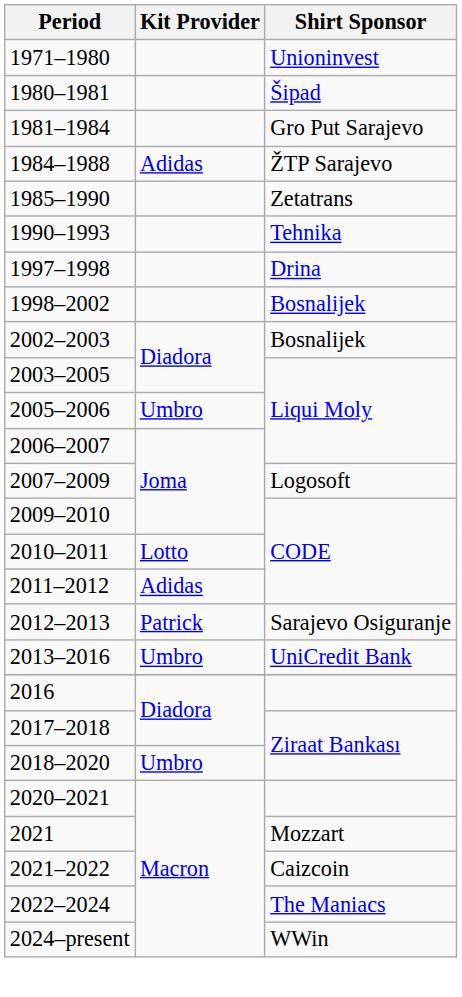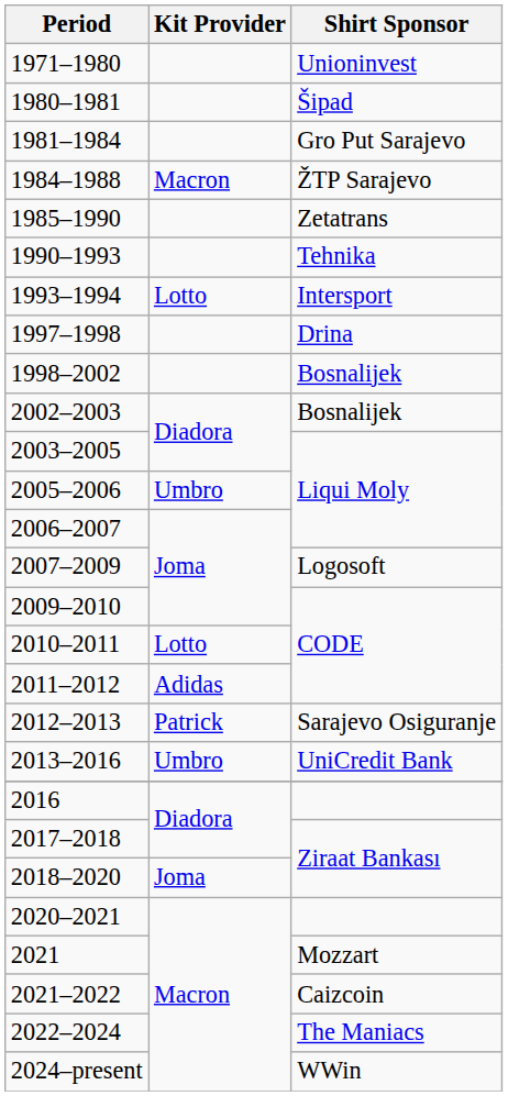 <table class="wikitable">
 <tr>
 <th>Period</th>
 <th>Kit Provider</th>
 <th>Shirt Sponsor</th>
 </tr>
 <tr>
 <td>1971–1980</td>
 <td></td>
 <td><a href='#'>Unioninvest</a></td>
 </tr>
 <tr>
 <td>1980–1981</td>
 <td></td>
 <td><a href='#'>Šipad</a></td>
 </tr>
 <tr>
 <td>1981–1984</td>
 <td></td>
 <td>Gro Put Sarajevo</td>
 </tr>
 <tr>
 <td>1984–1988</td>
-<td> <a href='#'>Adidas</a></td>
+<td> <a href='#'>Macron</a></td>
 <td>ŽTP Sarajevo</td>
 </tr>
 <tr>
 <td>1985–1990</td>
 <td></td>
 <td>Zetatrans</td>
 </tr>
 <tr>
 <td>1990–1993</td>
 <td></td>
 <td><a href='#'>Tehnika</a></td>
+</tr>
+<tr>
+<td>1993–1994</td>
+<td> <a href='#'>Lotto</a></td>
+<td><a href='#'>Intersport</a></td>
 </tr>
 <tr>
 <td>1997–1998</td>
 <td></td>
 <td><a href='#'>Drina</a></td>
 </tr>
 <tr>
 <td>1998–2002</td>
 <td></td>
 <td><a href='#'>Bosnalijek</a></td>
 </tr>
 <tr>
 <td>2002–2003</td>
 <td rowspan="2"> <a href='#'>Diadora</a></td>
 <td>Bosnalijek</td>
 </tr>
 <tr>
 <td>2003–2005</td>
 <td rowspan="3"><a href='#'>Liqui Moly</a></td>
 </tr>
 <tr>
 <td>2005–2006</td>
 <td> <a href='#'>Umbro</a></td>
 </tr>
 <tr>
 <td>2006–2007</td>
 <td rowspan="3"> <a href='#'>Joma</a></td>
 </tr>
 <tr>
 <td>2007–2009</td>
 <td>Logosoft</td>
 </tr>
 <tr>
 <td>2009–2010</td>
 <td rowspan="3"><a href='#'>CODE</a></td>
 </tr>
 <tr>
 <td>2010–2011</td>
 <td> <a href='#'>Lotto</a></td>
 </tr>
 <tr>
 <td>2011–2012</td>
 <td> <a href='#'>Adidas</a></td>
 </tr>
 <tr>
 <td>2012–2013</td>
 <td> <a href='#'>Patrick</a></td>
 <td>Sarajevo Osiguranje</td>
 </tr>
 <tr>
 <td>2013–2016</td>
 <td> <a href='#'>Umbro</a></td>
 <td><a href='#'>UniCredit Bank</a></td>
 </tr>
 <tr>
 </tr>
 <tr>
 <td>2016</td>
 <td rowspan="2"> <a href='#'>Diadora</a></td>
 <td></td>
 </tr>
 <tr>
 <td>2017–2018</td>
 <td rowspan="2"><a href='#'>Ziraat Bankası</a></td>
 </tr>
 <tr>
 <td>2018–2020</td>
-<td> <a href='#'>Umbro</a></td>
+<td> <a href='#'>Joma</a></td>
 </tr>
 <tr>
 <td>2020–2021</td>
 <td rowspan="5"> <a href='#'>Macron</a></td>
 <td></td>
 </tr>
 <tr>
 <td>2021</td>
 <td>Mozzart</td>
 </tr>
 <tr>
 <td>2021–2022</td>
 <td>Caizcoin</td>
 </tr>
 <tr>
 <td>2022–2024</td>
 <td><a href='#'>The Maniacs</a></td>
 </tr>
 <tr>
 <td>2024–present</td>
 <td>WWin</td>
 </tr>
 </table>
